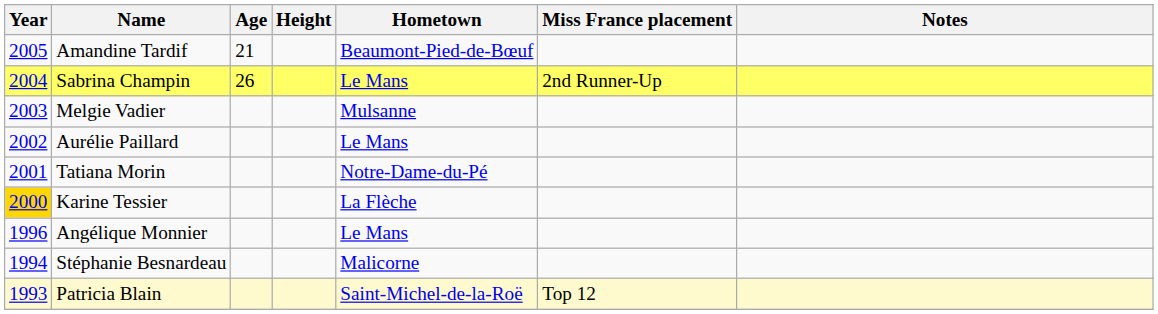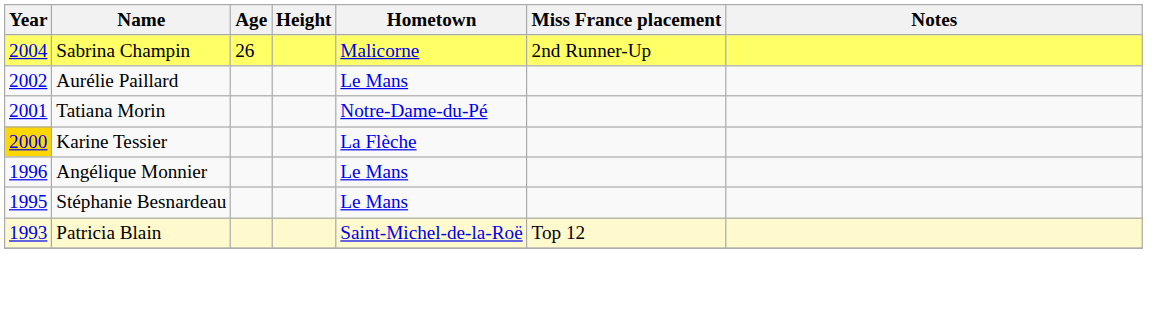 <table class="wikitable sortable">
 <tr>
 <th>Year</th>
 <th>Name</th>
 <th>Age</th>
 <th>Height</th>
 <th>Hometown</th>
 <th>Miss France placement</th>
 <th width=340>Notes</th>
 </tr>
-<tr>
-<td><a href='#'>2005</a></td>
-<td>Amandine Tardif</td>
-<td>21</td>
-<td></td>
-<td><a href='#'>Beaumont-Pied-de-Bœuf</a></td>
-<td></td>
-<td></td>
-</tr>
 <tr bgcolor=#FFFF66>
 <td><a href='#'>2004</a></td>
 <td>Sabrina Champin</td>
 <td>26</td>
 <td></td>
-<td><a href='#'>Le Mans</a></td>
+<td><a href='#'>Malicorne</a></td>
 <td>2nd Runner-Up</td>
-<td></td>
-</tr>
-<tr>
-<td><a href='#'>2003</a></td>
-<td>Melgie Vadier</td>
-<td></td>
-<td></td>
-<td><a href='#'>Mulsanne</a></td>
-<td></td>
 <td></td>
 </tr>
 <tr>
 <td><a href='#'>2002</a></td>
 <td>Aurélie Paillard</td>
 <td></td>
 <td></td>
 <td><a href='#'>Le Mans</a></td>
 <td></td>
 <td></td>
 </tr>
 <tr>
 <td><a href='#'>2001</a></td>
 <td>Tatiana Morin</td>
 <td></td>
 <td></td>
 <td><a href='#'>Notre-Dame-du-Pé</a></td>
 <td></td>
 <td></td>
 </tr>
 <tr>
 <td style="background: gold;"><a href='#'>2000</a></td>
 <td>Karine Tessier</td>
 <td></td>
 <td></td>
 <td><a href='#'>La Flèche</a></td>
 <td></td>
 <td></td>
 </tr>
 <tr>
 <td><a href='#'>1996</a></td>
 <td>Angélique Monnier</td>
 <td></td>
 <td></td>
 <td><a href='#'>Le Mans</a></td>
 <td></td>
 <td></td>
 </tr>
 <tr>
-<td><a href='#'>1994</a></td>
+<td><a href='#'>1995</a></td>
 <td>Stéphanie Besnardeau</td>
 <td></td>
 <td></td>
-<td><a href='#'>Malicorne</a></td>
+<td><a href='#'>Le Mans</a></td>
 <td></td>
 <td></td>
 </tr>
 <tr bgcolor=#FFFACD>
 <td><a href='#'>1993</a></td>
 <td>Patricia Blain</td>
 <td></td>
 <td></td>
 <td><a href='#'>Saint-Michel-de-la-Roë</a></td>
 <td>Top 12</td>
 <td></td>
 </tr>
 <tr>
 </tr>
 </table>
